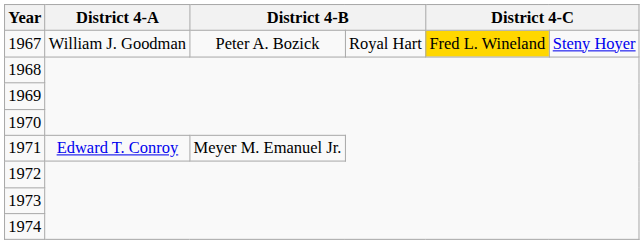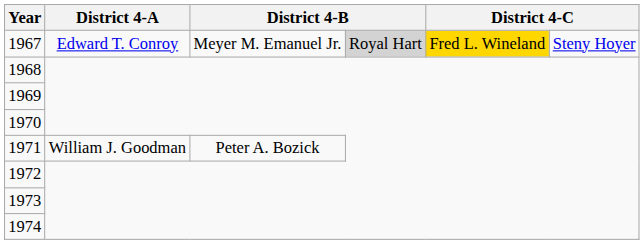 <table class=wikitable style="text-align:center">
 <tr valign=bottom>
 <th>Year</th>
 <th>District 4-A</th>
 <th colspan=2>District 4-B</th>
 <th colspan=2>District 4-C</th>
 </tr>
 <tr>
 <td>1967</td>
-<td>William J. Goodman</td>
-<td>Peter A. Bozick</td>
-<td>Royal Hart</td>
+<td><a href='#'>Edward T. Conroy</a></td>
+<td>Meyer M. Emanuel Jr.</td>
+<td style="background: lightgrey;">Royal Hart</td>
 <td style="background: gold;">Fred L. Wineland</td>
 <td><a href='#'>Steny Hoyer</a></td>
 </tr>
 <tr>
 <td>1968</td>
 </tr>
 <tr>
 <td>1969</td>
 </tr>
 <tr>
 <td>1970</td>
 </tr>
 <tr>
 <td>1971</td>
-<td><a href='#'>Edward T. Conroy</a></td>
-<td>Meyer M. Emanuel Jr.</td>
+<td>William J. Goodman</td>
+<td>Peter A. Bozick</td>
 </tr>
 <tr>
 <td>1972</td>
 </tr>
 <tr>
 <td>1973</td>
 </tr>
 <tr>
 <td>1974</td>
 </tr>
 </table>
